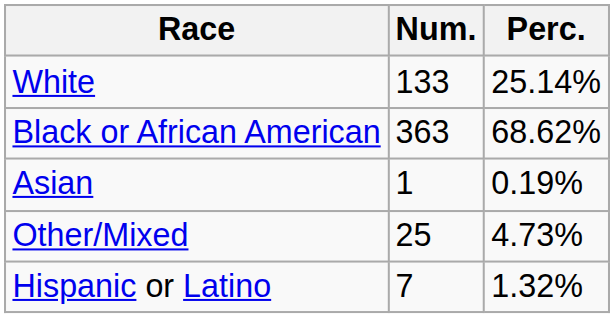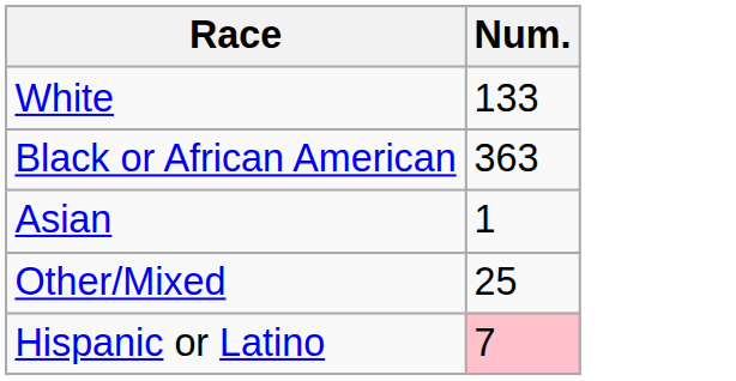 <table class="wikitable">
 <tr>
 <th>Race</th>
 <th>Num.</th>
-<th>Perc.</th>
 </tr>
 <tr>
 <td><a href='#'>White</a></td>
 <td>133</td>
-<td>25.14%</td>
 </tr>
 <tr>
 <td><a href='#'>Black or African American</a></td>
 <td>363</td>
-<td>68.62%</td>
 </tr>
 <tr>
 <td><a href='#'>Asian</a></td>
 <td>1</td>
-<td>0.19%</td>
 </tr>
 <tr>
 <td><a href='#'>Other/Mixed</a></td>
 <td>25</td>
-<td>4.73%</td>
 </tr>
 <tr>
 <td><a href='#'>Hispanic</a> or <a href='#'>Latino</a></td>
-<td>7</td>
-<td>1.32%</td>
+<td style="background: pink;">7</td>
 </tr>
 </table>
